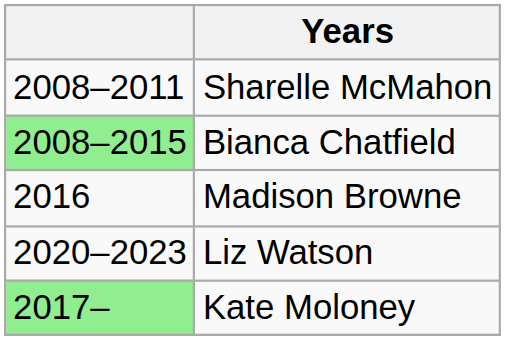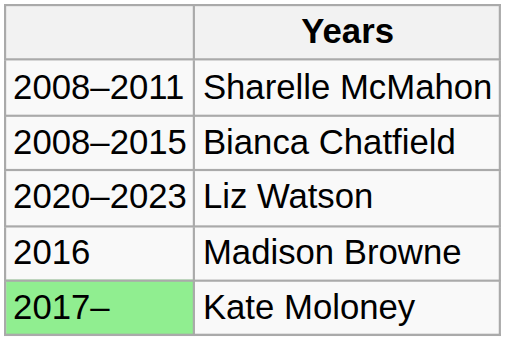 <table class="wikitable collapsible">
 <tr>
 <th></th>
 <th>Years</th>
 </tr>
 <tr>
 <td>2008–2011</td>
 <td>Sharelle McMahon</td>
 </tr>
 <tr>
-<td style="background: lightgreen;">2008–2015</td>
+<td>2008–2015</td>
 <td>Bianca Chatfield</td>
+</tr>
+<tr>
+<td>2020–2023</td>
+<td>Liz Watson</td>
 </tr>
 <tr>
 <td>2016</td>
 <td>Madison Browne</td>
-</tr>
-<tr>
-<td>2020–2023</td>
-<td>Liz Watson</td>
 </tr>
 <tr>
 <td style="background: lightgreen;">2017–</td>
 <td>Kate Moloney</td>
 </tr>
 <tr>
 </tr>
 </table>
